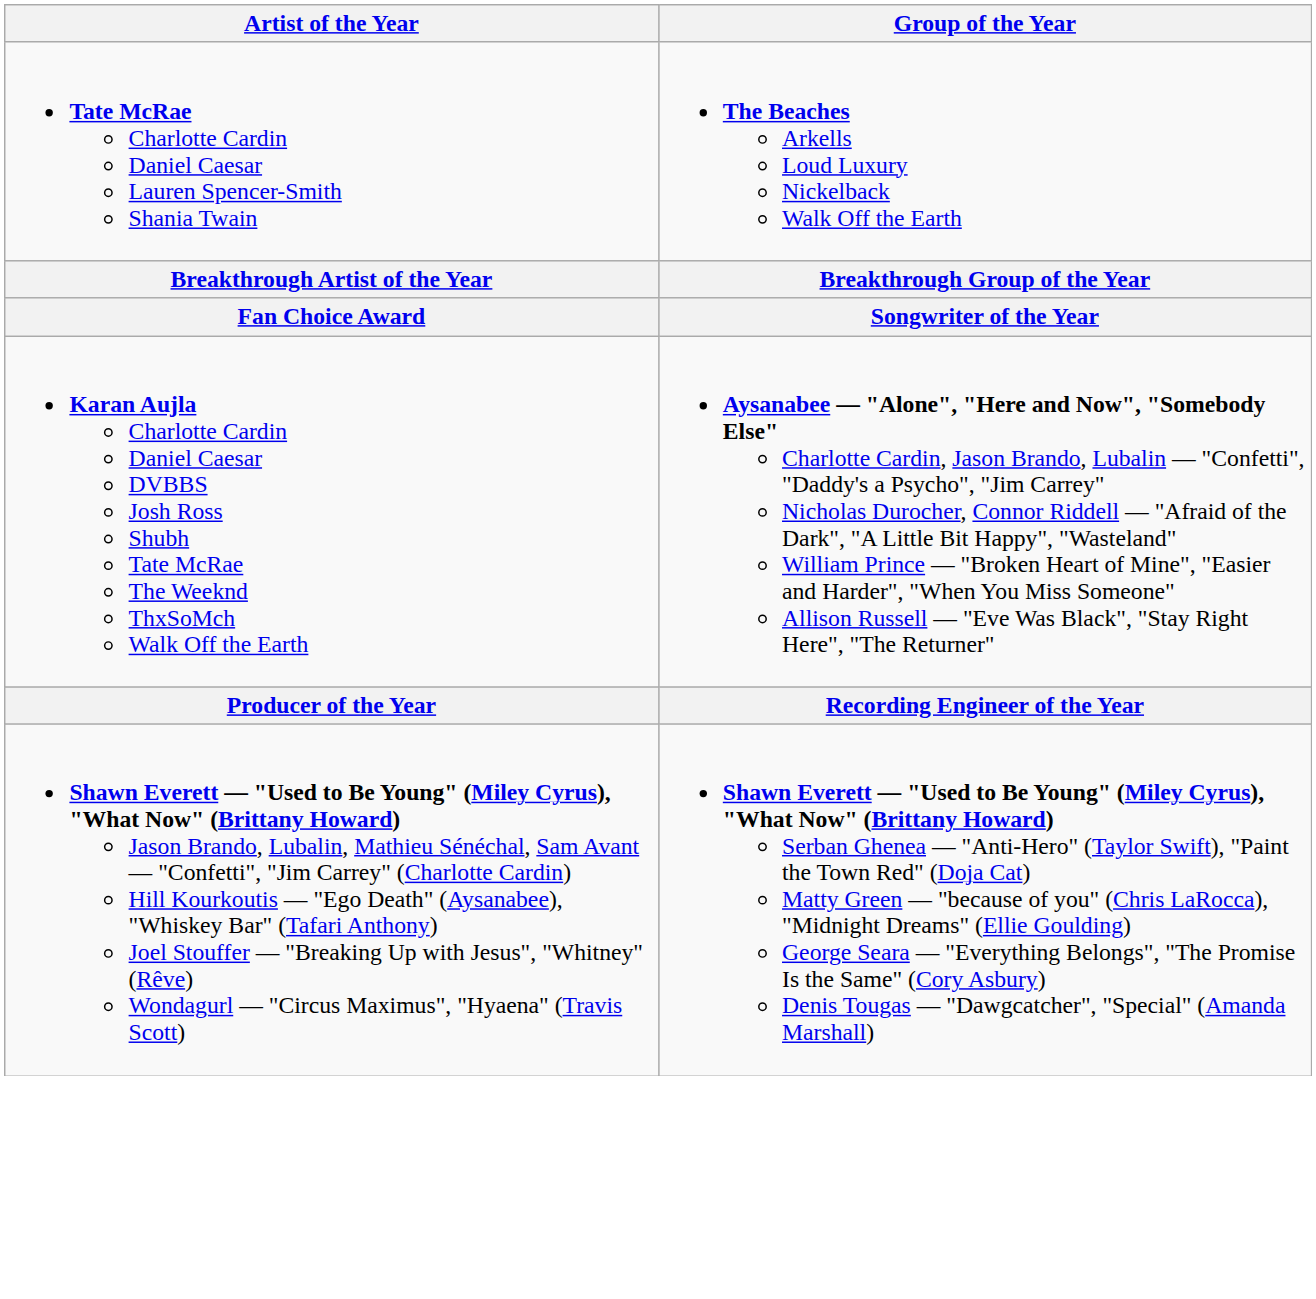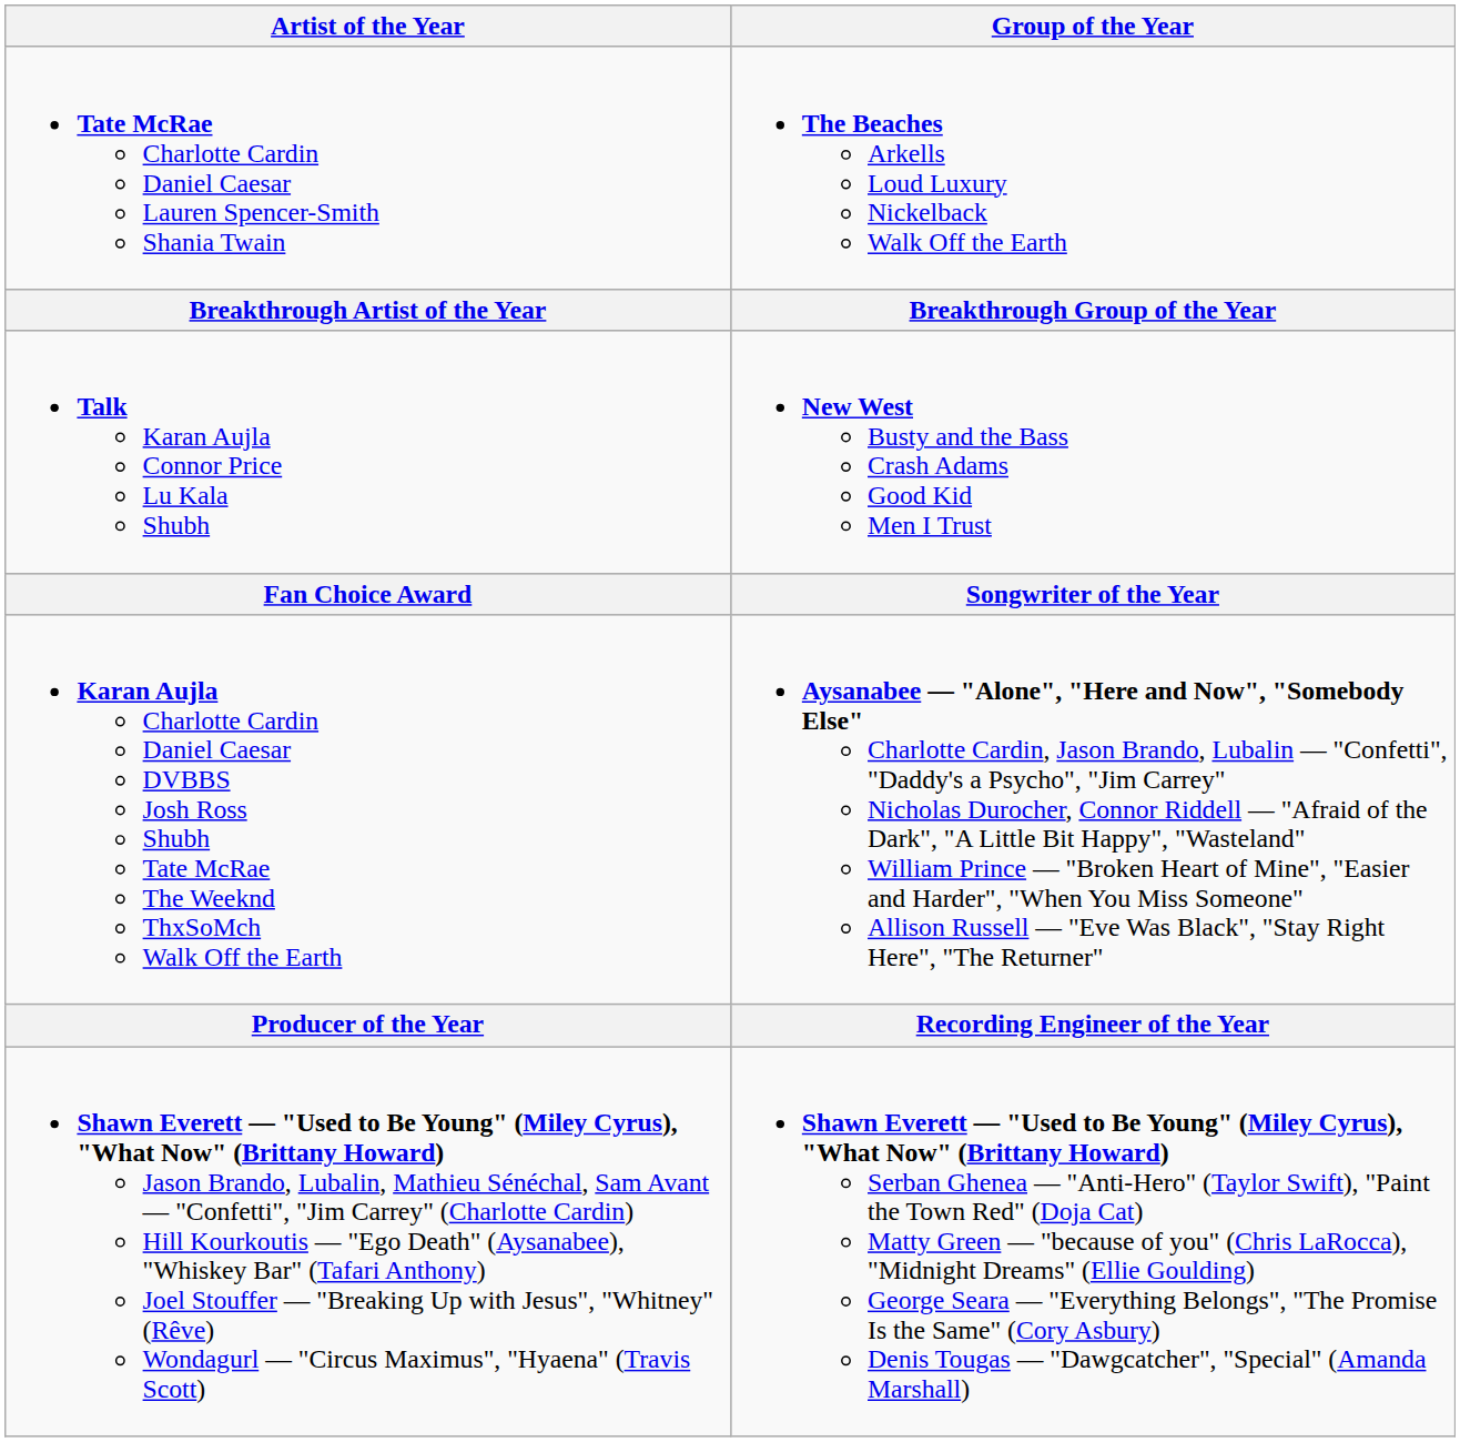 <table class="wikitable" style="width:100%">
 <tr>
 <th style="width:50%"><a href='#'>Artist of the Year</a></th>
 <th style="width:50%"><a href='#'>Group of the Year</a></th>
 </tr>
 <tr>
 <td valign="top"><br><ul><li> <strong><a href='#'>Tate McRae</a></strong><ul><li><a href='#'>Charlotte Cardin</a></li><li><a href='#'>Daniel Caesar</a></li><li><a href='#'>Lauren Spencer-Smith</a></li><li><a href='#'>Shania Twain</a></li></ul></li></ul></td>
 <td valign="top"><br><ul><li> <strong><a href='#'>The Beaches</a></strong><ul><li><a href='#'>Arkells</a></li><li><a href='#'>Loud Luxury</a></li><li><a href='#'>Nickelback</a></li><li><a href='#'>Walk Off the Earth</a></li></ul></li></ul></td>
 </tr>
 <tr>
 <th style="width:50%"><a href='#'>Breakthrough Artist of the Year</a></th>
 <th style="width:50%"><a href='#'>Breakthrough Group of the Year</a></th>
+</tr>
+<tr>
+<td valign="top"><br><ul><li> <strong><a href='#'>Talk</a></strong><ul><li><a href='#'>Karan Aujla</a></li><li><a href='#'>Connor Price</a></li><li><a href='#'>Lu Kala</a></li><li><a href='#'>Shubh</a></li></ul></li></ul></td>
+<td valign="top"><br><ul><li> <strong><a href='#'>New West</a></strong><ul><li><a href='#'>Busty and the Bass</a></li><li><a href='#'>Crash Adams</a></li><li><a href='#'>Good Kid</a></li><li><a href='#'>Men I Trust</a></li></ul></li></ul></td>
 </tr>
 <tr>
 <th style="width:50%"><a href='#'>Fan Choice Award</a></th>
 <th style="width:50%"><a href='#'>Songwriter of the Year</a></th>
 </tr>
 <tr>
 <td valign="top"><br><ul><li> <strong><a href='#'>Karan Aujla</a></strong><ul><li><a href='#'>Charlotte Cardin</a></li><li><a href='#'>Daniel Caesar</a></li><li><a href='#'>DVBBS</a></li><li><a href='#'>Josh Ross</a></li><li><a href='#'>Shubh</a></li><li><a href='#'>Tate McRae</a></li><li><a href='#'>The Weeknd</a></li><li><a href='#'>ThxSoMch</a></li><li><a href='#'>Walk Off the Earth</a></li></ul></li></ul></td>
 <td valign="top"><br><ul><li> <strong><a href='#'>Aysanabee</a> — "Alone", "Here and Now", "Somebody Else"</strong><ul><li><a href='#'>Charlotte Cardin</a>, <a href='#'>Jason Brando</a>, <a href='#'>Lubalin</a> — "Confetti", "Daddy's a Psycho", "Jim Carrey"</li><li><a href='#'>Nicholas Durocher</a>, <a href='#'>Connor Riddell</a> — "Afraid of the Dark", "A Little Bit Happy", "Wasteland"</li><li><a href='#'>William Prince</a> — "Broken Heart of Mine", "Easier and Harder", "When You Miss Someone"</li><li><a href='#'>Allison Russell</a> — "Eve Was Black", "Stay Right Here", "The Returner"</li></ul></li></ul></td>
 </tr>
 <tr>
 <th style="width:50%"><a href='#'>Producer of the Year</a></th>
 <th style="width:50%"><a href='#'>Recording Engineer of the Year</a></th>
 </tr>
 <tr>
 <td valign="top"><br><ul><li> <strong><a href='#'>Shawn Everett</a> — "Used to Be Young" (<a href='#'>Miley Cyrus</a>), "What Now" (<a href='#'>Brittany Howard</a>)</strong><ul><li><a href='#'>Jason Brando</a>, <a href='#'>Lubalin</a>, <a href='#'>Mathieu Sénéchal</a>, <a href='#'>Sam Avant</a> — "Confetti", "Jim Carrey" (<a href='#'>Charlotte Cardin</a>)</li><li><a href='#'>Hill Kourkoutis</a> — "Ego Death" (<a href='#'>Aysanabee</a>), "Whiskey Bar" (<a href='#'>Tafari Anthony</a>)</li><li><a href='#'>Joel Stouffer</a> — "Breaking Up with Jesus", "Whitney" (<a href='#'>Rêve</a>)</li><li><a href='#'>Wondagurl</a> — "Circus Maximus", "Hyaena" (<a href='#'>Travis Scott</a>)</li></ul></li></ul></td>
 <td valign="top"><br><ul><li> <strong><a href='#'>Shawn Everett</a> — "Used to Be Young" (<a href='#'>Miley Cyrus</a>), "What Now" (<a href='#'>Brittany Howard</a>)</strong><ul><li><a href='#'>Serban Ghenea</a> — "Anti-Hero" (<a href='#'>Taylor Swift</a>), "Paint the Town Red" (<a href='#'>Doja Cat</a>)</li><li><a href='#'>Matty Green</a> — "because of you" (<a href='#'>Chris LaRocca</a>), "Midnight Dreams" (<a href='#'>Ellie Goulding</a>)</li><li><a href='#'>George Seara</a> — "Everything Belongs", "The Promise Is the Same" (<a href='#'>Cory Asbury</a>)</li><li><a href='#'>Denis Tougas</a> — "Dawgcatcher", "Special" (<a href='#'>Amanda Marshall</a>)</li></ul></li></ul></td>
 </tr>
 </table>
